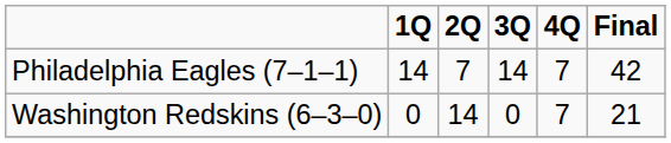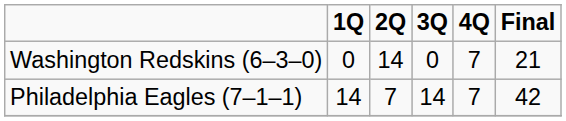 <table class="wikitable" 80%>
 <tr align=center>
 <td></td>
 <td><strong>1Q</strong></td>
 <td><strong>2Q</strong></td>
 <td><strong>3Q</strong></td>
 <td><strong>4Q</strong></td>
 <td><strong>Final</strong></td>
 </tr>
 <tr align=center>
+<td – align=left>Washington Redskins (6–3–0)</td>
+<td>0</td>
+<td>14</td>
+<td>0</td>
+<td>7</td>
+<td>21</td>
+</tr>
+<tr align=center>
 <td – align=left>Philadelphia Eagles (7–1–1)</td>
 <td>14</td>
 <td>7</td>
 <td>14</td>
 <td>7</td>
 <td>42</td>
 </tr>
 <tr align=center>
-<td – align=left>Washington Redskins (6–3–0)</td>
-<td>0</td>
-<td>14</td>
-<td>0</td>
-<td>7</td>
-<td>21</td>
-</tr>
-<tr align=center>
 </tr>
 </table>
